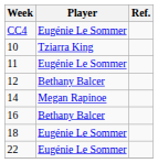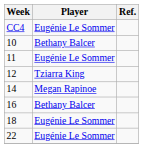 <table class=wikitable>
 <tr>
 <th>Week</th>
 <th>Player</th>
 <th>Ref.</th>
 </tr>
 <tr>
 <td><a href='#'>CC4</a></td>
 <td> <a href='#'>Eugénie Le Sommer</a></td>
 <td></td>
 </tr>
 <tr>
 <td>10</td>
-<td> <a href='#'>Tziarra King</a></td>
+<td> <a href='#'>Bethany Balcer</a></td>
 <td></td>
 </tr>
 <tr>
 <td>11</td>
 <td> <a href='#'>Eugénie Le Sommer</a></td>
 <td></td>
 </tr>
 <tr>
 <td>12</td>
-<td> <a href='#'>Bethany Balcer</a></td>
+<td> <a href='#'>Tziarra King</a></td>
 <td></td>
 </tr>
 <tr>
 <td>14</td>
 <td> <a href='#'>Megan Rapinoe</a></td>
 <td></td>
 </tr>
 <tr>
 <td>16</td>
 <td> <a href='#'>Bethany Balcer</a></td>
 <td></td>
 </tr>
 <tr>
 <td>18</td>
 <td> <a href='#'>Eugénie Le Sommer</a></td>
 <td></td>
 </tr>
 <tr>
 <td>22</td>
 <td> <a href='#'>Eugénie Le Sommer</a></td>
 <td></td>
 </tr>
 <tr>
 </tr>
 </table>
